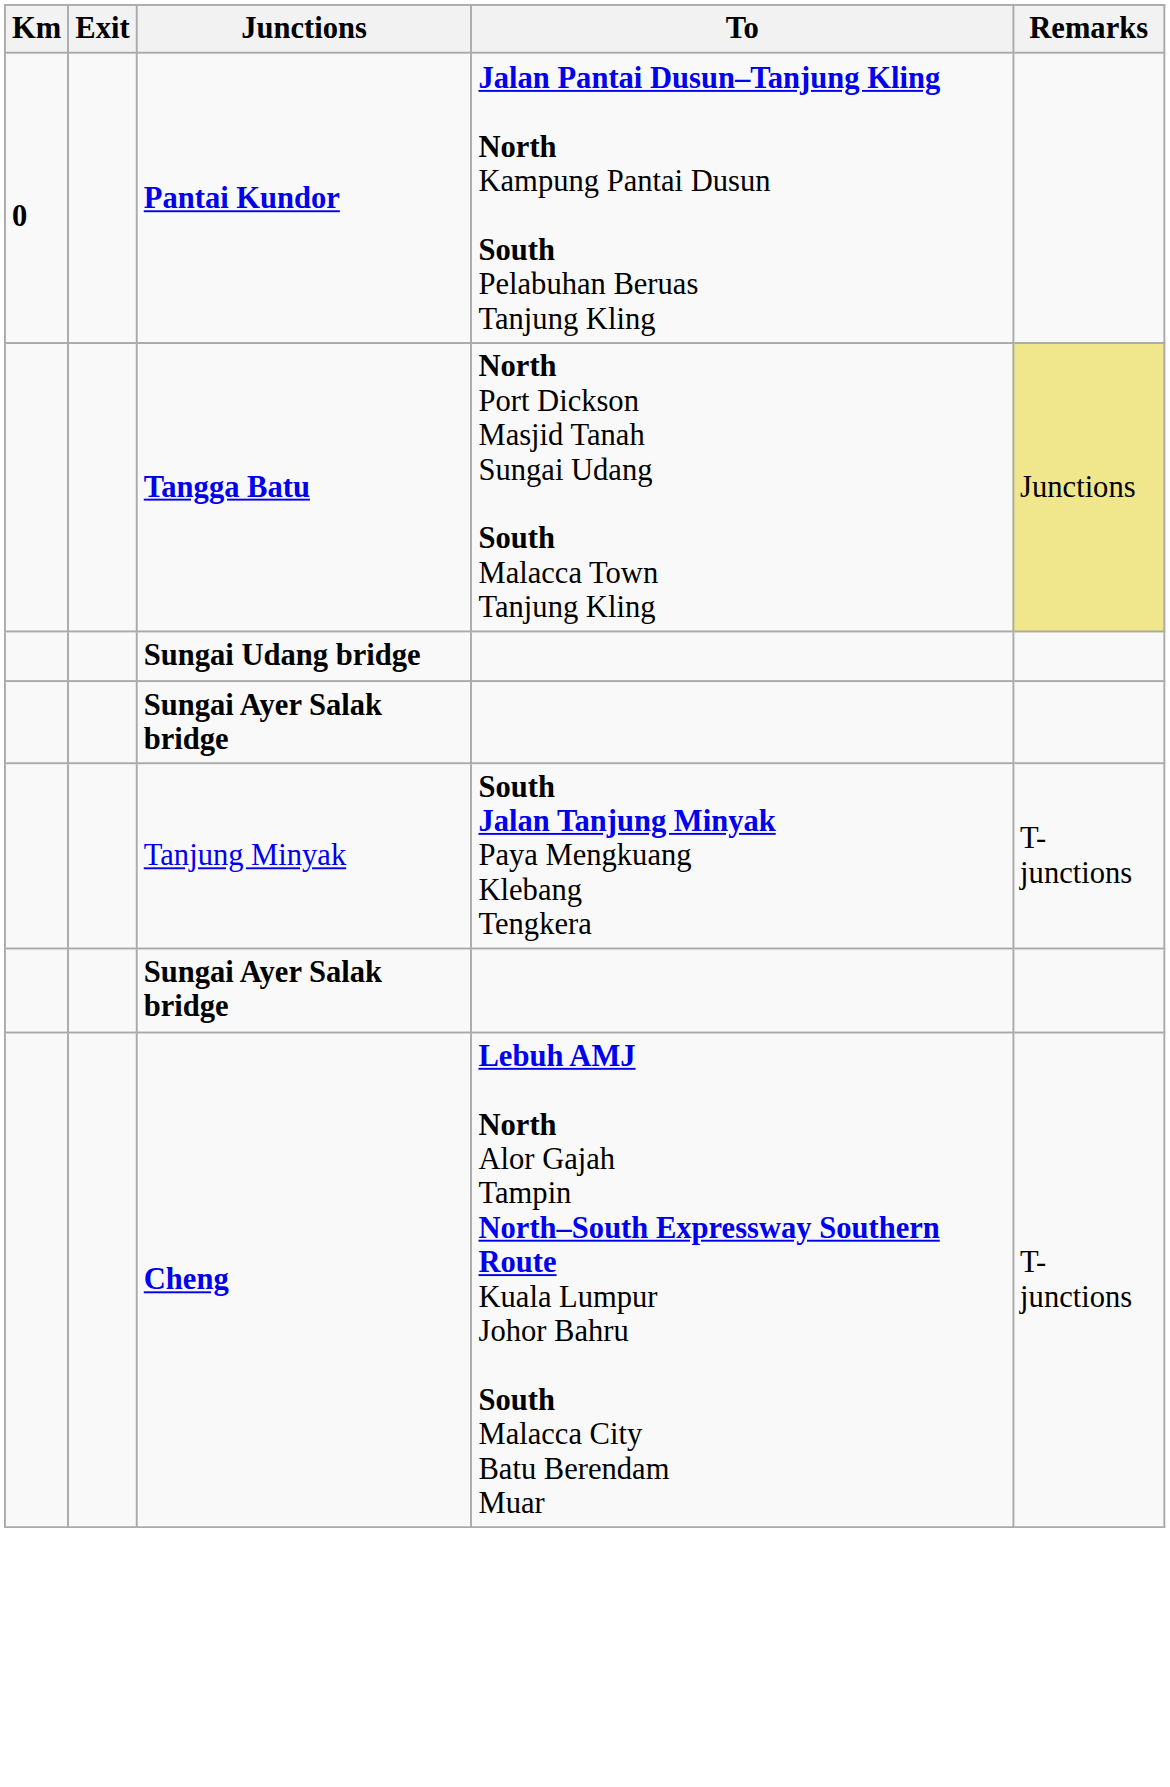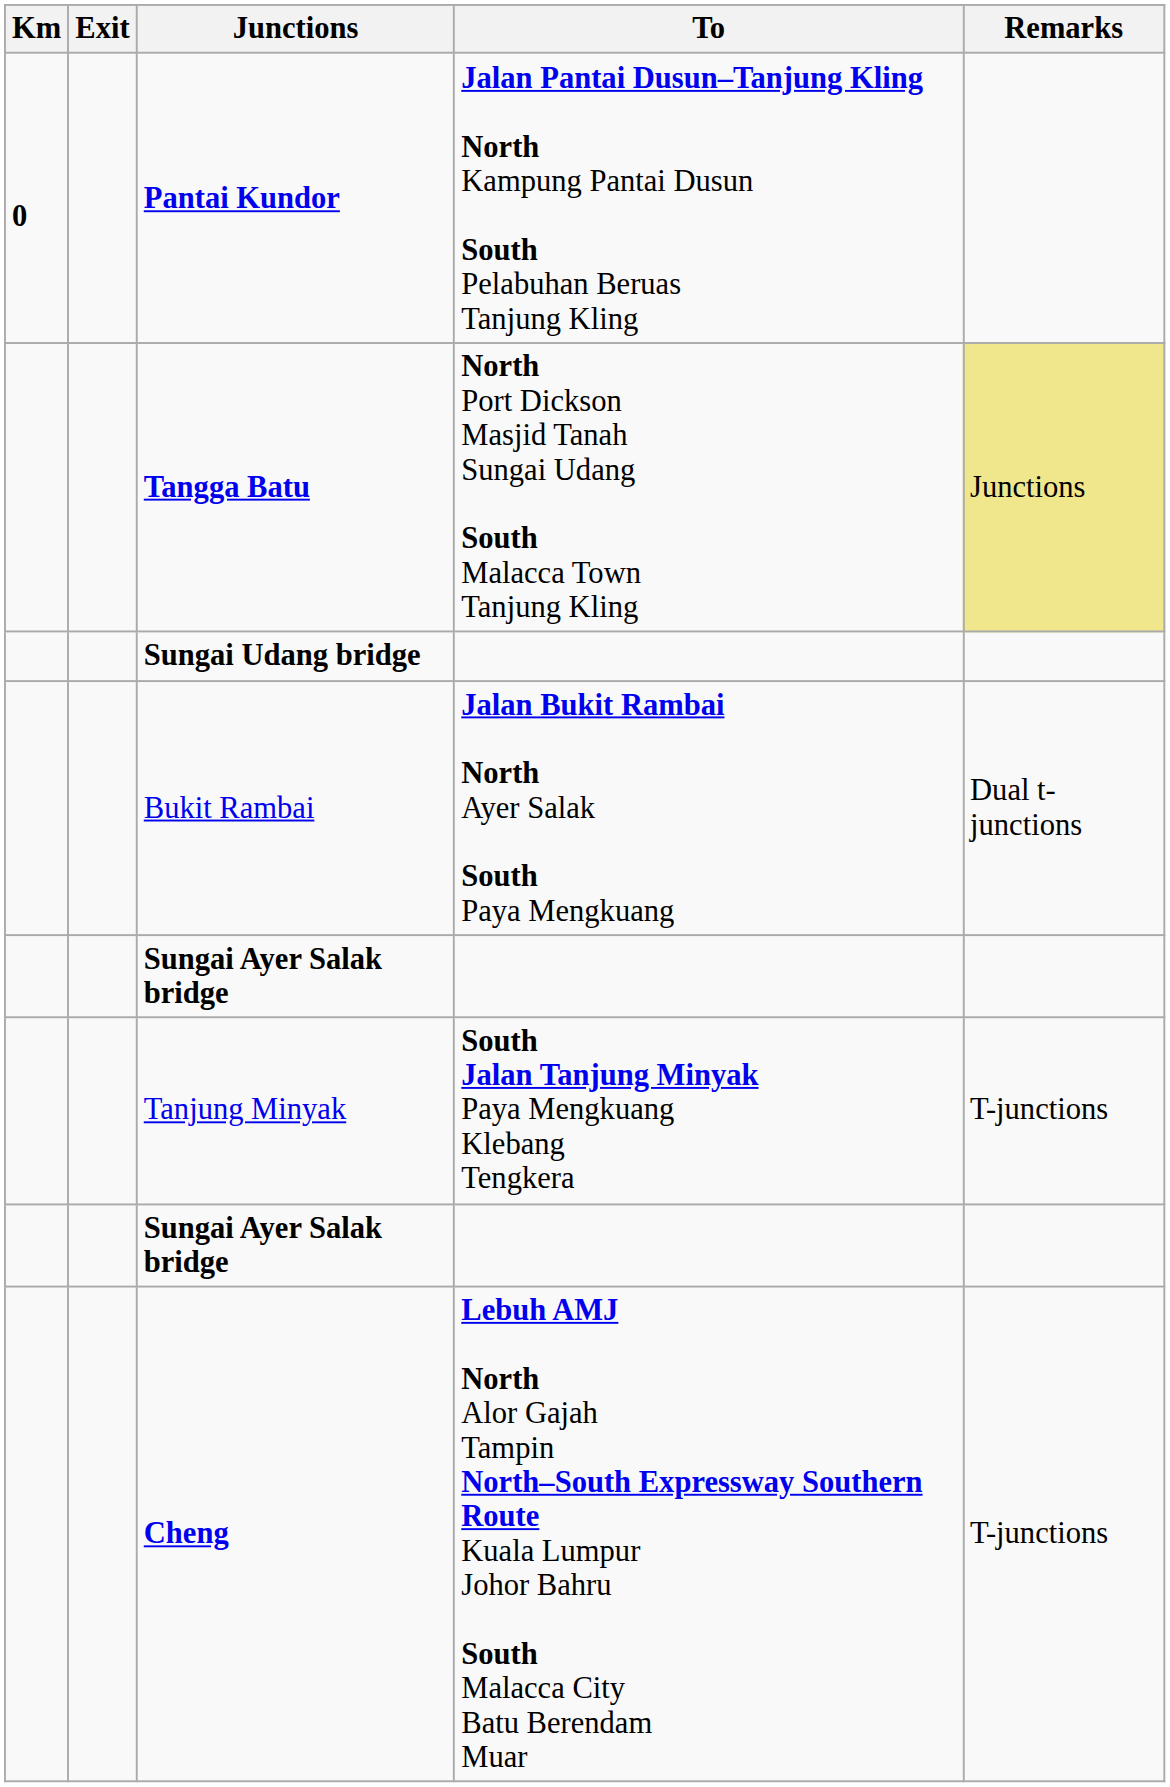 <table class="wikitable">
 <tr>
 <th>Km</th>
 <th>Exit</th>
 <th>Junctions</th>
 <th>To</th>
 <th>Remarks</th>
 </tr>
 <tr>
 <td><br><strong>0</strong></td>
 <td></td>
 <td><strong><a href='#'>Pantai Kundor</a></strong></td>
 <td> <strong><a href='#'>Jalan Pantai Dusun–Tanjung Kling</a></strong><br><br><strong>North</strong><br>Kampung Pantai Dusun<br><br><strong>South</strong><br>Pelabuhan Beruas<br>Tanjung Kling</td>
 <td></td>
 </tr>
 <tr>
 <td></td>
 <td></td>
 <td><strong><a href='#'>Tangga Batu</a></strong></td>
 <td><strong>North</strong><br> Port Dickson<br> Masjid Tanah<br> Sungai Udang<br><br><strong>South</strong><br> Malacca Town<br> Tanjung Kling</td>
 <td style="background: khaki;">Junctions</td>
 </tr>
 <tr>
 <td></td>
 <td></td>
 <td><strong>Sungai Udang bridge</strong></td>
 <td></td>
 <td></td>
 </tr>
 <tr>
 <td></td>
 <td></td>
+<td><a href='#'>Bukit Rambai</a></td>
+<td> <strong><a href='#'>Jalan Bukit Rambai</a></strong><br><br><strong>North</strong><br>Ayer Salak<br><br><strong>South</strong><br>Paya Mengkuang</td>
+<td>Dual t-junctions</td>
+</tr>
+<tr>
+<td></td>
+<td></td>
 <td><strong>Sungai Ayer Salak bridge</strong></td>
 <td></td>
 <td></td>
 </tr>
 <tr>
 <td></td>
 <td></td>
 <td><a href='#'>Tanjung Minyak</a></td>
 <td><strong>South</strong><br> <strong><a href='#'>Jalan Tanjung Minyak</a></strong><br>Paya Mengkuang<br>Klebang<br>Tengkera</td>
 <td>T-junctions</td>
 </tr>
 <tr>
 <td></td>
 <td></td>
 <td><strong>Sungai Ayer Salak bridge</strong></td>
 <td></td>
 <td></td>
 </tr>
 <tr>
 <td></td>
 <td></td>
 <td><strong><a href='#'>Cheng</a></strong></td>
 <td> <strong><a href='#'>Lebuh AMJ</a></strong><br><br><strong>North</strong><br> Alor Gajah<br> Tampin<br>  <strong><a href='#'>North–South Expressway Southern Route</a></strong><br>Kuala Lumpur<br>Johor Bahru<br><br><strong>South</strong><br> Malacca City<br> Batu Berendam<br> Muar</td>
 <td>T-junctions</td>
 </tr>
 </table>
